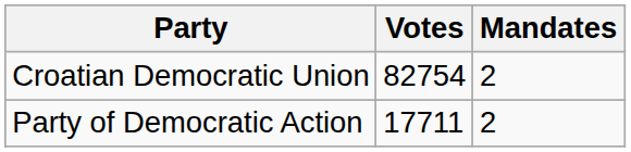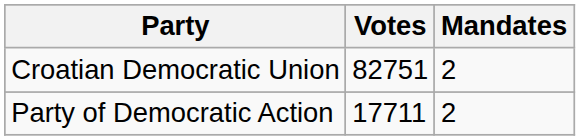 <table class="wikitable" style ="text-align: left">
 <tr>
 <th>Party</th>
 <th>Votes</th>
 <th>Mandates</th>
 </tr>
 <tr>
 <td>Croatian Democratic Union</td>
-<td>82754</td>
+<td>82751</td>
 <td>2</td>
 </tr>
 <tr>
 <td>Party of Democratic Action</td>
 <td>17711</td>
 <td>2</td>
 </tr>
 </table>
